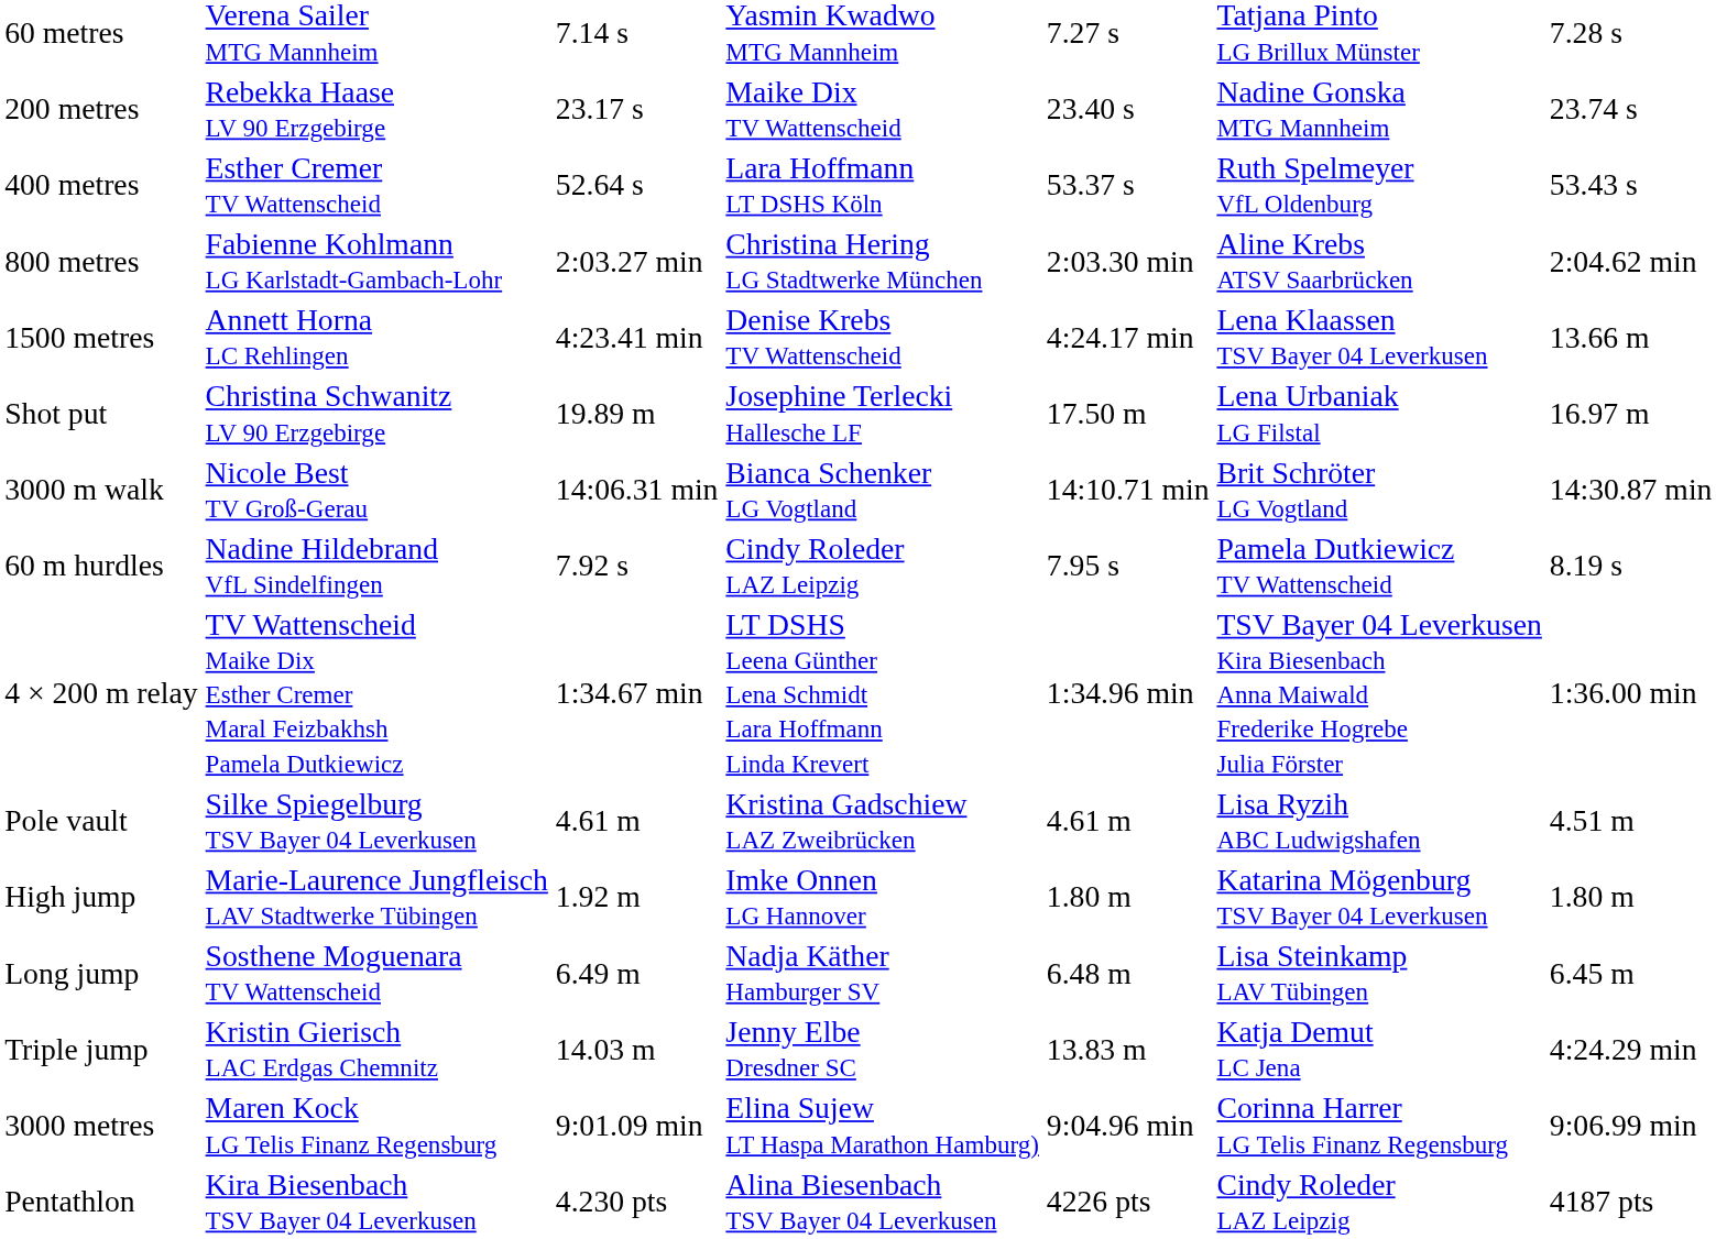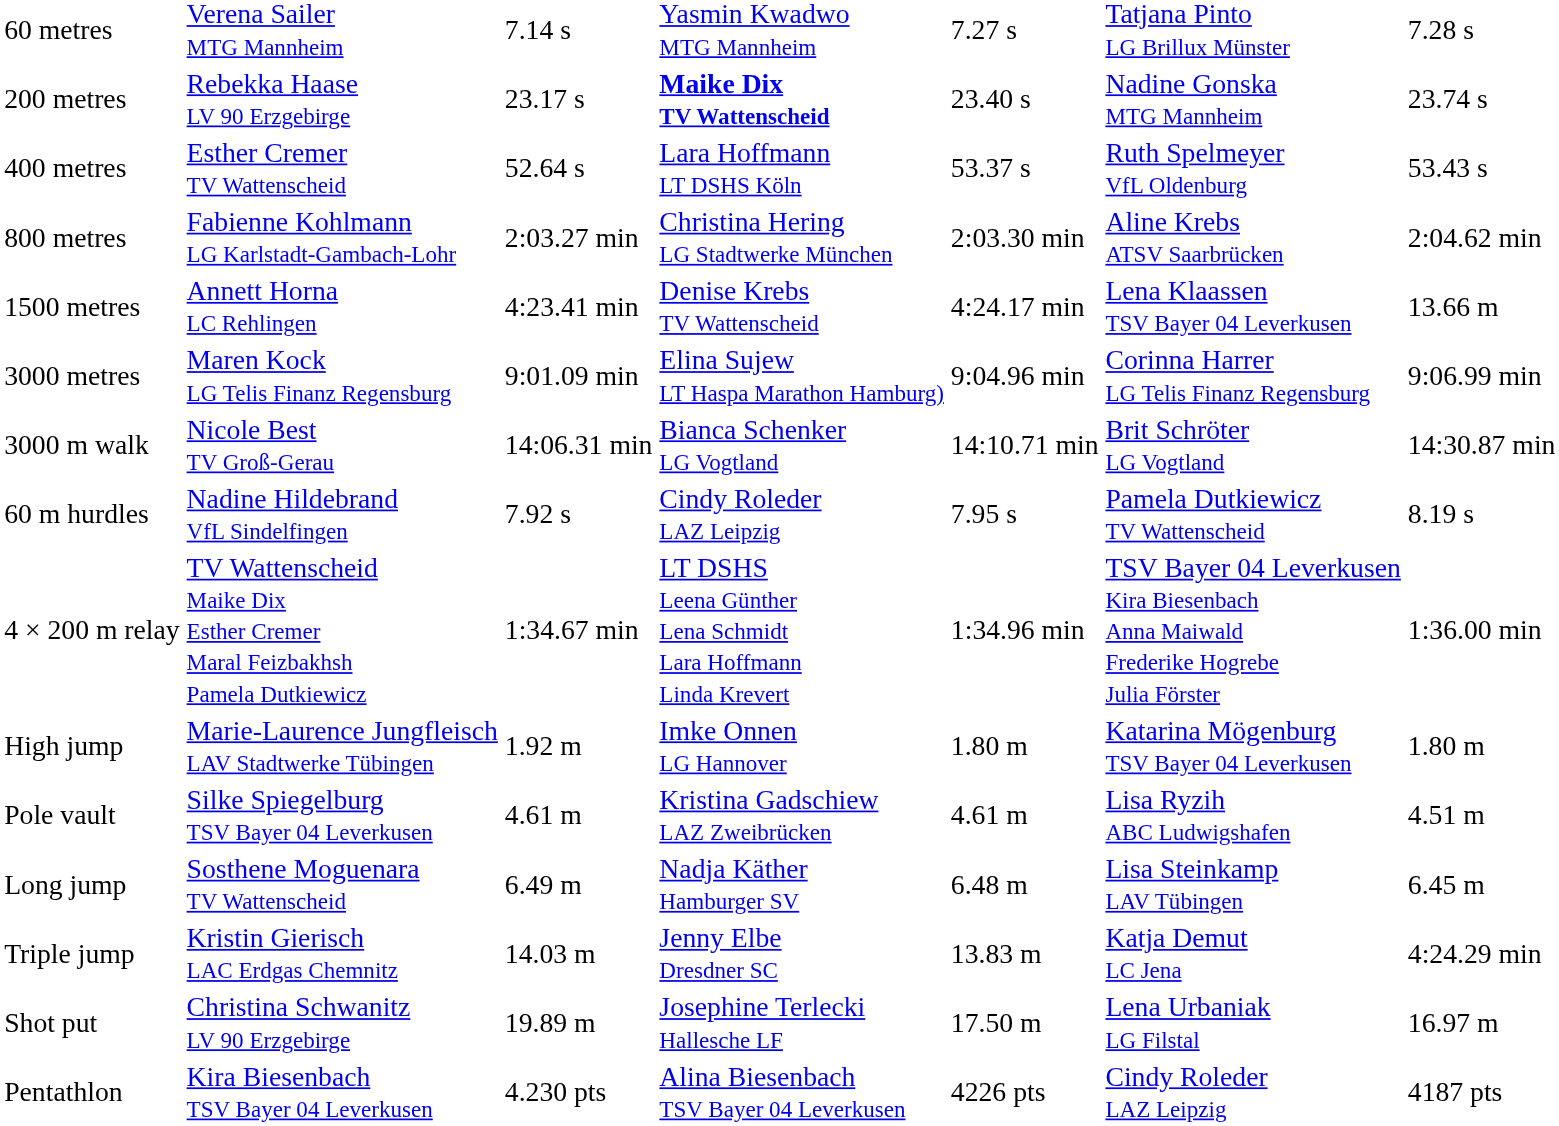 <table>
 <tr>
 <td>60 metres</td>
 <td><a href='#'>Verena Sailer</a><br><small><a href='#'>MTG Mannheim</a></small></td>
 <td>7.14 s</td>
 <td><a href='#'>Yasmin Kwadwo</a><br><small><a href='#'>MTG Mannheim</a></small></td>
 <td>7.27 s</td>
 <td><a href='#'>Tatjana Pinto</a><br><small><a href='#'>LG Brillux Münster</a></small></td>
 <td>7.28 s</td>
 </tr>
 <tr>
 <td>200 metres</td>
 <td><a href='#'>Rebekka Haase</a><br><small><a href='#'>LV 90 Erzgebirge</a></small></td>
 <td>23.17 s</td>
-<td><a href='#'>Maike Dix</a><br><small><a href='#'>TV Wattenscheid</a></small></td>
+<td><strong><a href='#'>Maike Dix</a><br><small><a href='#'>TV Wattenscheid</a></small></strong></td>
 <td>23.40 s</td>
 <td><a href='#'>Nadine Gonska</a><br><small><a href='#'>MTG Mannheim</a></small></td>
 <td>23.74 s</td>
 </tr>
 <tr>
 <td>400 metres</td>
 <td><a href='#'>Esther Cremer</a><br><small><a href='#'>TV Wattenscheid</a></small></td>
 <td>52.64 s</td>
 <td><a href='#'>Lara Hoffmann</a><br><small><a href='#'>LT DSHS Köln</a></small></td>
 <td>53.37 s</td>
 <td><a href='#'>Ruth Spelmeyer</a><br><small><a href='#'>VfL Oldenburg</a></small></td>
 <td>53.43 s</td>
 </tr>
 <tr>
 <td>800 metres</td>
 <td><a href='#'>Fabienne Kohlmann</a><br><small><a href='#'>LG Karlstadt-Gambach-Lohr</a></small></td>
 <td>2:03.27 min</td>
 <td><a href='#'>Christina Hering</a><br><small><a href='#'>LG Stadtwerke München</a></small></td>
 <td>2:03.30 min</td>
 <td><a href='#'>Aline Krebs</a><br><small><a href='#'>ATSV Saarbrücken</a></small></td>
 <td>2:04.62 min</td>
 </tr>
 <tr>
 <td>1500 metres</td>
 <td><a href='#'>Annett Horna</a><br><small><a href='#'>LC Rehlingen</a></small></td>
 <td>4:23.41 min</td>
 <td><a href='#'>Denise Krebs</a><br><small><a href='#'>TV Wattenscheid</a></small></td>
 <td>4:24.17 min</td>
 <td><a href='#'>Lena Klaassen</a><br><small><a href='#'>TSV Bayer 04 Leverkusen</a></small></td>
 <td>13.66 m</td>
 </tr>
 <tr>
-<td>Shot put</td>
-<td><a href='#'>Christina Schwanitz</a><br><small><a href='#'>LV 90 Erzgebirge</a></small></td>
-<td>19.89 m</td>
-<td><a href='#'>Josephine Terlecki</a><br><small><a href='#'>Hallesche LF</a></small></td>
-<td>17.50 m</td>
-<td><a href='#'>Lena Urbaniak</a><br><small><a href='#'>LG Filstal</a></small></td>
-<td>16.97 m</td>
+<td>3000 metres</td>
+<td><a href='#'>Maren Kock</a><br><small><a href='#'>LG Telis Finanz Regensburg</a></small></td>
+<td>9:01.09 min</td>
+<td><a href='#'>Elina Sujew</a><br><small><a href='#'>LT Haspa Marathon Hamburg)</a></small></td>
+<td>9:04.96 min</td>
+<td><a href='#'>Corinna Harrer</a><br><small><a href='#'>LG Telis Finanz Regensburg</a></small></td>
+<td>9:06.99 min</td>
 </tr>
 <tr>
 <td>3000 m walk</td>
 <td><a href='#'>Nicole Best</a><br><small><a href='#'>TV Groß-Gerau</a></small></td>
 <td>14:06.31 min</td>
 <td><a href='#'>Bianca Schenker</a><br><small><a href='#'>LG Vogtland</a></small></td>
 <td>14:10.71 min</td>
 <td><a href='#'>Brit Schröter</a><br><small><a href='#'>LG Vogtland</a></small></td>
 <td>14:30.87 min</td>
 </tr>
 <tr>
 <td>60 m hurdles</td>
 <td><a href='#'>Nadine Hildebrand</a><br><small><a href='#'>VfL Sindelfingen</a></small></td>
 <td>7.92 s</td>
 <td><a href='#'>Cindy Roleder</a><br><small><a href='#'>LAZ Leipzig</a></small></td>
 <td>7.95 s</td>
 <td><a href='#'>Pamela Dutkiewicz</a><br><small><a href='#'>TV Wattenscheid</a></small></td>
 <td>8.19 s</td>
 </tr>
 <tr>
 <td>4 × 200 m relay</td>
 <td><a href='#'>TV Wattenscheid</a><br><small><a href='#'>Maike Dix</a><br><a href='#'>Esther Cremer</a><br><a href='#'>Maral Feizbakhsh</a><br><a href='#'>Pamela Dutkiewicz</a></small></td>
 <td>1:34.67 min</td>
 <td><a href='#'>LT DSHS</a><br><small><a href='#'>Leena Günther</a><br><a href='#'>Lena Schmidt</a><br><a href='#'>Lara Hoffmann</a><br><a href='#'>Linda Krevert</a></small></td>
 <td>1:34.96 min</td>
 <td><a href='#'>TSV Bayer 04 Leverkusen</a><br><small><a href='#'>Kira Biesenbach</a><br><a href='#'>Anna Maiwald</a><br><a href='#'>Frederike Hogrebe</a><br><a href='#'>Julia Förster</a></small></td>
 <td>1:36.00 min</td>
 </tr>
 <tr>
+<td>High jump</td>
+<td><a href='#'>Marie-Laurence Jungfleisch</a><br><small><a href='#'>LAV Stadtwerke Tübingen</a></small></td>
+<td>1.92 m</td>
+<td><a href='#'>Imke Onnen</a><br><small><a href='#'>LG Hannover</a></small></td>
+<td>1.80 m</td>
+<td><a href='#'>Katarina Mögenburg</a><br><small><a href='#'>TSV Bayer 04 Leverkusen</a></small></td>
+<td>1.80 m</td>
+</tr>
+<tr>
 <td>Pole vault</td>
 <td><a href='#'>Silke Spiegelburg</a><br><small><a href='#'>TSV Bayer 04 Leverkusen</a></small></td>
 <td>4.61 m</td>
 <td><a href='#'>Kristina Gadschiew</a><br><small><a href='#'>LAZ Zweibrücken</a></small></td>
 <td>4.61 m</td>
 <td><a href='#'>Lisa Ryzih</a><br><small><a href='#'>ABC Ludwigshafen</a></small></td>
 <td>4.51 m</td>
-</tr>
-<tr>
-<td>High jump</td>
-<td><a href='#'>Marie-Laurence Jungfleisch</a><br><small><a href='#'>LAV Stadtwerke Tübingen</a></small></td>
-<td>1.92 m</td>
-<td><a href='#'>Imke Onnen</a><br><small><a href='#'>LG Hannover</a></small></td>
-<td>1.80 m</td>
-<td><a href='#'>Katarina Mögenburg</a><br><small><a href='#'>TSV Bayer 04 Leverkusen</a></small></td>
-<td>1.80 m</td>
 </tr>
 <tr>
 <td>Long jump</td>
 <td><a href='#'>Sosthene Moguenara</a><br><small><a href='#'>TV Wattenscheid</a></small></td>
 <td>6.49 m</td>
 <td><a href='#'>Nadja Käther</a><br><small><a href='#'>Hamburger SV</a></small></td>
 <td>6.48 m</td>
 <td><a href='#'>Lisa Steinkamp</a><br><small><a href='#'>LAV Tübingen</a></small></td>
 <td>6.45 m</td>
 </tr>
 <tr>
 <td>Triple jump</td>
 <td><a href='#'>Kristin Gierisch</a><br><small><a href='#'>LAC Erdgas Chemnitz</a></small></td>
 <td>14.03 m</td>
 <td><a href='#'>Jenny Elbe</a><br><small><a href='#'>Dresdner SC</a></small></td>
 <td>13.83 m</td>
 <td><a href='#'>Katja Demut</a><br><small><a href='#'>LC Jena</a></small></td>
 <td>4:24.29 min</td>
 </tr>
 <tr>
-<td>3000 metres</td>
-<td><a href='#'>Maren Kock</a><br><small><a href='#'>LG Telis Finanz Regensburg</a></small></td>
-<td>9:01.09 min</td>
-<td><a href='#'>Elina Sujew</a><br><small><a href='#'>LT Haspa Marathon Hamburg)</a></small></td>
-<td>9:04.96 min</td>
-<td><a href='#'>Corinna Harrer</a><br><small><a href='#'>LG Telis Finanz Regensburg</a></small></td>
-<td>9:06.99 min</td>
+<td>Shot put</td>
+<td><a href='#'>Christina Schwanitz</a><br><small><a href='#'>LV 90 Erzgebirge</a></small></td>
+<td>19.89 m</td>
+<td><a href='#'>Josephine Terlecki</a><br><small><a href='#'>Hallesche LF</a></small></td>
+<td>17.50 m</td>
+<td><a href='#'>Lena Urbaniak</a><br><small><a href='#'>LG Filstal</a></small></td>
+<td>16.97 m</td>
 </tr>
 <tr>
 <td>Pentathlon</td>
 <td><a href='#'>Kira Biesenbach</a><br><small><a href='#'>TSV Bayer 04 Leverkusen</a></small></td>
 <td>4.230 pts</td>
 <td><a href='#'>Alina Biesenbach</a><br><small><a href='#'>TSV Bayer 04 Leverkusen</a></small></td>
 <td>4226 pts</td>
 <td><a href='#'>Cindy Roleder</a><br><small><a href='#'>LAZ Leipzig</a></small></td>
 <td>4187 pts</td>
 </tr>
 </table>
